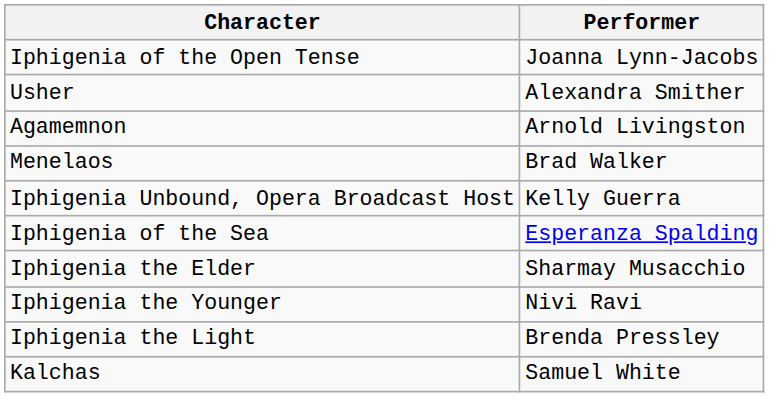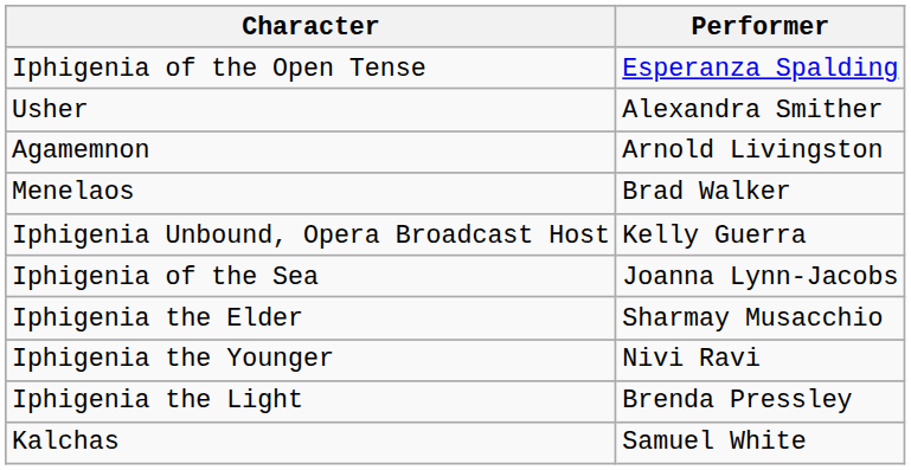 <table class="wikitable">
 <tr>
 <th>Character</th>
 <th>Performer</th>
 </tr>
 <tr>
 <td>Iphigenia of the Open Tense</td>
-<td>Joanna Lynn-Jacobs</td>
+<td><a href='#'>Esperanza Spalding</a></td>
 </tr>
 <tr>
 <td>Usher</td>
 <td>Alexandra Smither</td>
 </tr>
 <tr>
 <td>Agamemnon</td>
 <td>Arnold Livingston</td>
 </tr>
 <tr>
 <td>Menelaos</td>
 <td>Brad Walker</td>
 </tr>
 <tr>
 <td>Iphigenia Unbound, Opera Broadcast Host</td>
 <td>Kelly Guerra</td>
 </tr>
 <tr>
 <td>Iphigenia of the Sea</td>
-<td><a href='#'>Esperanza Spalding</a></td>
+<td>Joanna Lynn-Jacobs</td>
 </tr>
 <tr>
 <td>Iphigenia the Elder</td>
 <td>Sharmay Musacchio</td>
 </tr>
 <tr>
 <td>Iphigenia the Younger</td>
 <td>Nivi Ravi</td>
 </tr>
 <tr>
 <td>Iphigenia the Light</td>
 <td>Brenda Pressley</td>
 </tr>
 <tr>
 <td>Kalchas</td>
 <td>Samuel White</td>
 </tr>
 </table>
